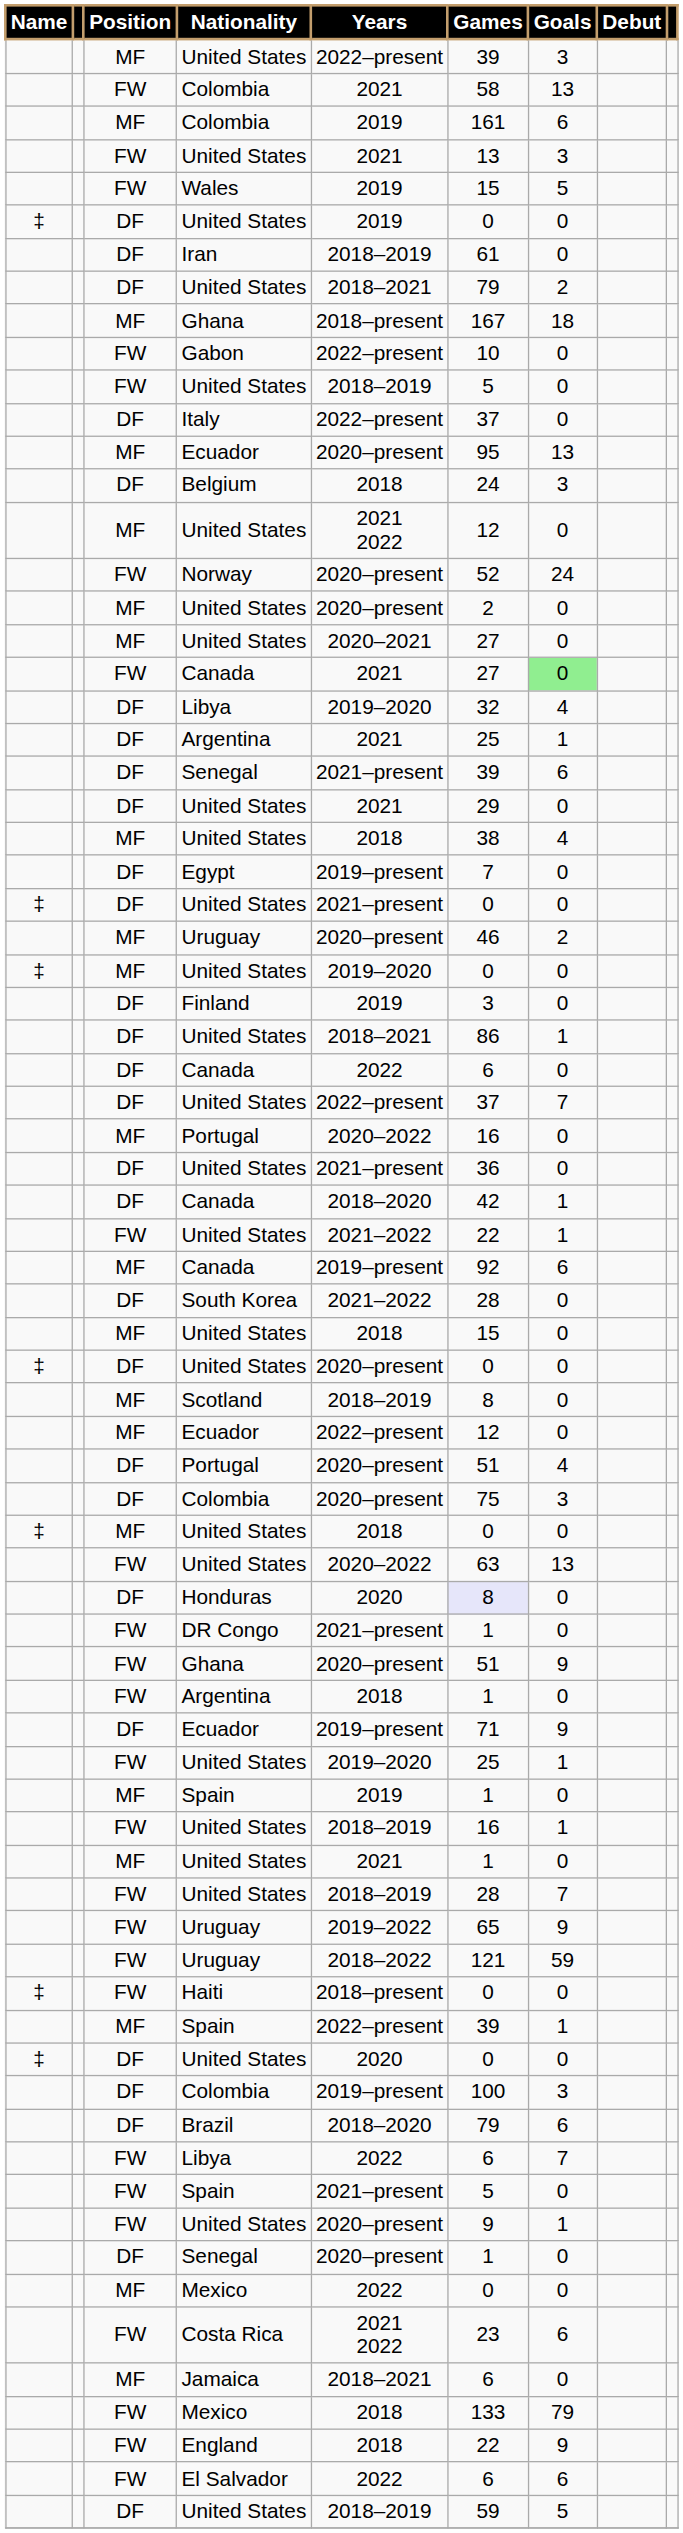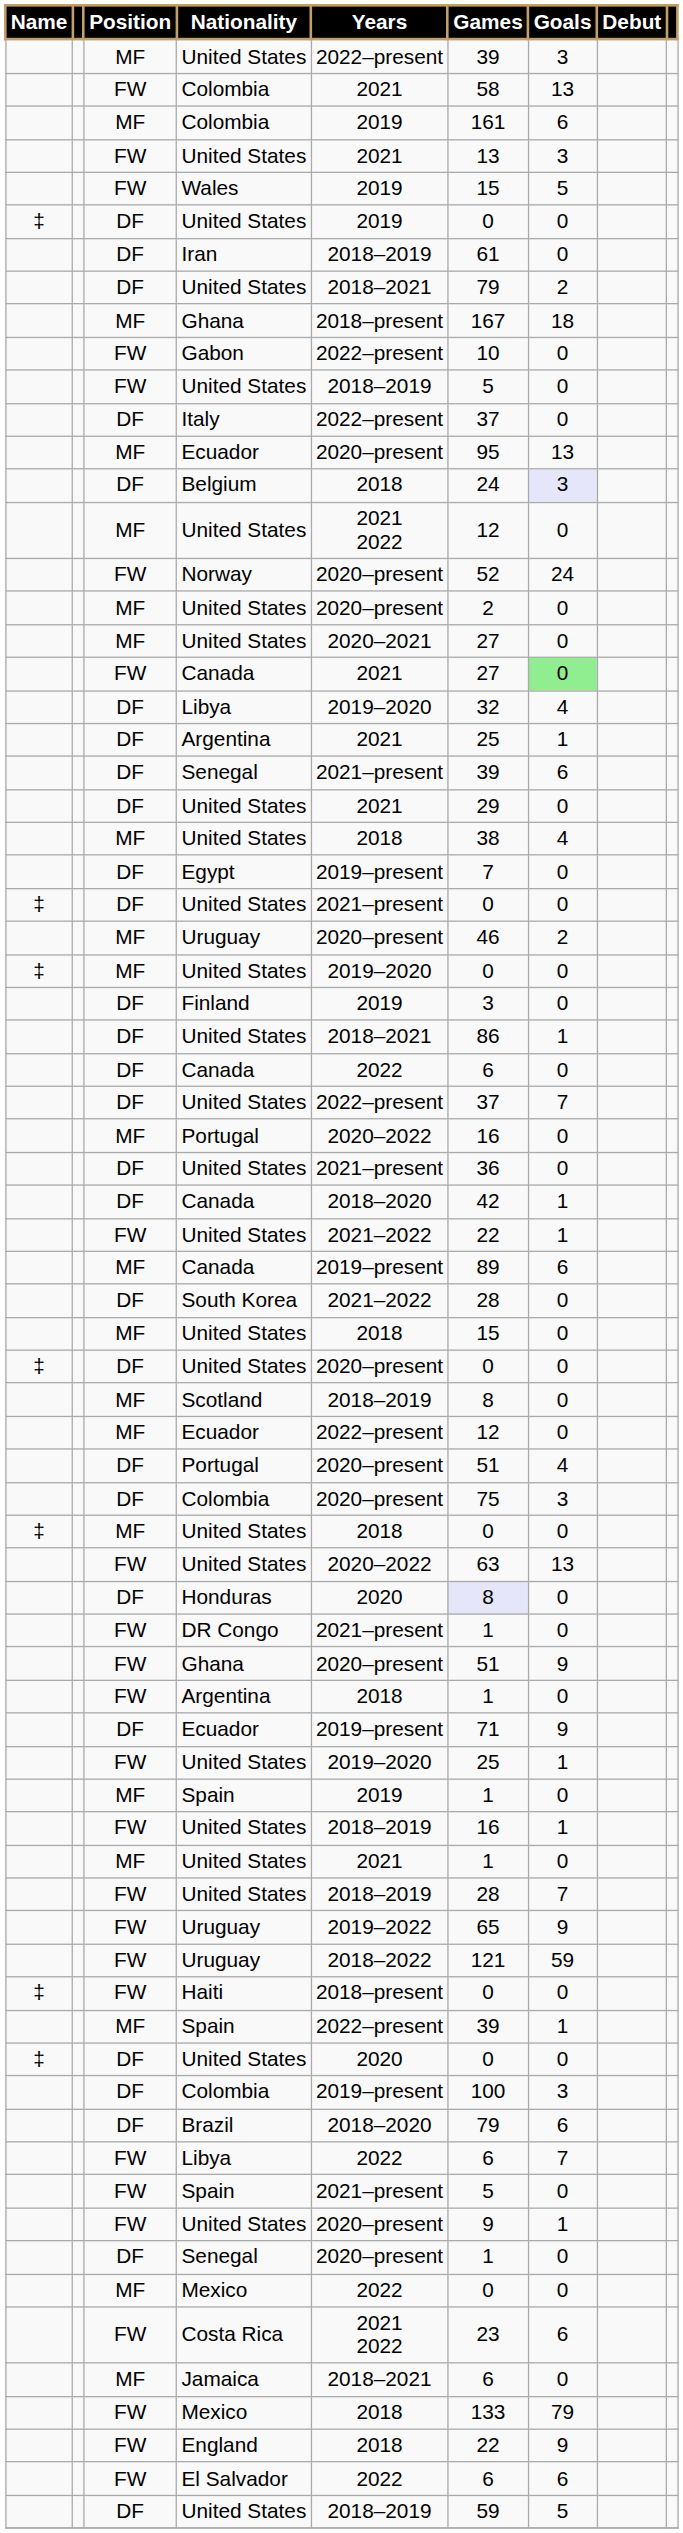 <table class="wikitable sortable" style="text-align:center">
 <tr>
 <th style="background:#000000; color:#FFFFFF; border:2px solid #C39E6D;" scope="col">Name</th>
 <th style="background:#000000; color:#FFFFFF; border:2px solid #C39E6D;" scope="col"></th>
 <th style="background:#000000; color:#FFFFFF; border:2px solid #C39E6D;" scope="col">Position</th>
 <th style="background:#000000; color:#FFFFFF; border:2px solid #C39E6D;" scope="col">Nationality</th>
 <th style="background:#000000; color:#FFFFFF; border:2px solid #C39E6D;" scope="col">Years</th>
 <th style="background:#000000; color:#FFFFFF; border:2px solid #C39E6D;" scope="col">Games</th>
 <th style="background:#000000; color:#FFFFFF; border:2px solid #C39E6D;" scope="col">Goals</th>
 <th style="background:#000000; color:#FFFFFF; border:2px solid #C39E6D;" scope="col">Debut</th>
 <th style="background:#000000; color:#FFFFFF; border:2px solid #C39E6D;" scope="col" class="unsortable"></th>
 </tr>
 <tr>
 <td align="center"></td>
 <td></td>
 <td>MF</td>
 <td align="left"> United States</td>
 <td>2022–present</td>
 <td>39</td>
 <td>3</td>
 <td></td>
 <td></td>
 </tr>
 <tr>
 <td align="center"></td>
 <td></td>
 <td>FW</td>
 <td align="left"> Colombia</td>
 <td>2021</td>
 <td>58</td>
 <td>13</td>
 <td></td>
 <td></td>
 </tr>
 <tr>
 <td align="center"></td>
 <td></td>
 <td>MF</td>
 <td align="left"> Colombia</td>
 <td>2019</td>
 <td>161</td>
 <td>6</td>
 <td></td>
 <td></td>
 </tr>
 <tr>
 <td align="center"></td>
 <td></td>
 <td>FW</td>
 <td align="left"> United States</td>
 <td>2021</td>
 <td>13</td>
 <td>3</td>
 <td></td>
 <td></td>
 </tr>
 <tr>
 <td align="center"></td>
 <td></td>
 <td>FW</td>
 <td align="left"> Wales</td>
 <td>2019</td>
 <td>15</td>
 <td>5</td>
 <td></td>
 <td></td>
 </tr>
 <tr>
 <td align="center"> ‡</td>
 <td></td>
 <td>DF</td>
 <td align="left"> United States</td>
 <td>2019</td>
 <td>0</td>
 <td>0</td>
 <td></td>
 <td></td>
 </tr>
 <tr>
 <td align="center"></td>
 <td></td>
 <td>DF</td>
 <td align="left"> Iran</td>
 <td>2018–2019</td>
 <td>61</td>
 <td>0</td>
 <td></td>
 <td></td>
 </tr>
 <tr>
 <td align="center"></td>
 <td></td>
 <td>DF</td>
 <td align="left"> United States</td>
 <td>2018–2021</td>
 <td>79</td>
 <td>2</td>
 <td></td>
 <td></td>
 </tr>
 <tr>
 <td align="center"></td>
 <td></td>
 <td>MF</td>
 <td align="left"> Ghana</td>
 <td>2018–present</td>
 <td>167</td>
 <td>18</td>
 <td></td>
 <td></td>
 </tr>
 <tr>
 <td align="center"></td>
 <td></td>
 <td>FW</td>
 <td align="left"> Gabon</td>
 <td>2022–present</td>
 <td>10</td>
 <td>0</td>
 <td></td>
 <td></td>
 </tr>
 <tr>
 <td align="center"></td>
 <td></td>
 <td>FW</td>
 <td align="left"> United States</td>
 <td>2018–2019</td>
 <td>5</td>
 <td>0</td>
 <td></td>
 <td></td>
 </tr>
 <tr>
 <td align="center"></td>
 <td></td>
 <td>DF</td>
 <td align="left"> Italy</td>
 <td>2022–present</td>
 <td>37</td>
 <td>0</td>
 <td></td>
 <td></td>
 </tr>
 <tr>
 <td align="center"></td>
 <td></td>
 <td>MF</td>
 <td align="left"> Ecuador</td>
 <td>2020–present</td>
 <td>95</td>
 <td>13</td>
 <td></td>
 <td></td>
 </tr>
 <tr>
 <td align="center"></td>
 <td></td>
 <td>DF</td>
 <td align="left"> Belgium</td>
 <td>2018</td>
 <td>24</td>
-<td>3</td>
+<td style="background: lavender;">3</td>
 <td></td>
 <td></td>
 </tr>
 <tr>
 <td align="center"></td>
 <td></td>
 <td>MF</td>
 <td align="left"> United States</td>
 <td>2021<br>2022</td>
 <td>12</td>
 <td>0</td>
 <td></td>
 <td></td>
 </tr>
 <tr>
 <td align="center"></td>
 <td></td>
 <td>FW</td>
 <td align="left"> Norway</td>
 <td>2020–present</td>
 <td>52</td>
 <td>24</td>
 <td></td>
 <td></td>
 </tr>
 <tr>
 <td align="center"></td>
 <td></td>
 <td>MF</td>
 <td align="left"> United States</td>
 <td>2020–present</td>
 <td>2</td>
 <td>0</td>
 <td></td>
 <td></td>
 </tr>
 <tr>
 <td align="center"></td>
 <td></td>
 <td>MF</td>
 <td align="left"> United States</td>
 <td>2020–2021</td>
 <td>27</td>
 <td>0</td>
 <td></td>
 <td></td>
 </tr>
 <tr>
 <td align="center"></td>
 <td></td>
 <td>FW</td>
 <td align="left"> Canada</td>
 <td>2021</td>
 <td>27</td>
 <td style="background: lightgreen;">0</td>
 <td></td>
 <td></td>
 </tr>
 <tr>
 <td align="center"></td>
 <td></td>
 <td>DF</td>
 <td align="left"> Libya</td>
 <td>2019–2020</td>
 <td>32</td>
 <td>4</td>
 <td></td>
 <td></td>
 </tr>
 <tr>
 <td align="center"></td>
 <td></td>
 <td>DF</td>
 <td align="left"> Argentina</td>
 <td>2021</td>
 <td>25</td>
 <td>1</td>
 <td></td>
 <td></td>
 </tr>
 <tr>
 <td align="center"></td>
 <td></td>
 <td>DF</td>
 <td align="left"> Senegal</td>
 <td>2021–present</td>
 <td>39</td>
 <td>6</td>
 <td></td>
 <td></td>
 </tr>
 <tr>
 <td align="center"></td>
 <td></td>
 <td>DF</td>
 <td align="left"> United States</td>
 <td>2021</td>
 <td>29</td>
 <td>0</td>
 <td></td>
 <td></td>
 </tr>
 <tr>
 <td align="center"></td>
 <td></td>
 <td>MF</td>
 <td align="left"> United States</td>
 <td>2018</td>
 <td>38</td>
 <td>4</td>
 <td></td>
 <td></td>
 </tr>
 <tr>
 <td align="center"></td>
 <td></td>
 <td>DF</td>
 <td align="left"> Egypt</td>
 <td>2019–present</td>
 <td>7</td>
 <td>0</td>
 <td></td>
 <td></td>
 </tr>
 <tr>
 <td align="center"> ‡</td>
 <td></td>
 <td>DF</td>
 <td align="left"> United States</td>
 <td>2021–present</td>
 <td>0</td>
 <td>0</td>
 <td></td>
 <td></td>
 </tr>
 <tr>
 <td align="center"></td>
 <td></td>
 <td>MF</td>
 <td align="left"> Uruguay</td>
 <td>2020–present</td>
 <td>46</td>
 <td>2</td>
 <td></td>
 <td></td>
 </tr>
 <tr>
 <td align="center"> ‡</td>
 <td></td>
 <td>MF</td>
 <td align="left"> United States</td>
 <td>2019–2020</td>
 <td>0</td>
 <td>0</td>
 <td></td>
 <td></td>
 </tr>
 <tr>
 <td align="center"></td>
 <td></td>
 <td>DF</td>
 <td align="left"> Finland</td>
 <td>2019</td>
 <td>3</td>
 <td>0</td>
 <td></td>
 <td></td>
 </tr>
 <tr>
 <td align="center"></td>
 <td></td>
 <td>DF</td>
 <td align="left"> United States</td>
 <td>2018–2021</td>
 <td>86</td>
 <td>1</td>
 <td></td>
 <td></td>
 </tr>
 <tr>
 <td align="center"></td>
 <td></td>
 <td>DF</td>
 <td align="left"> Canada</td>
 <td>2022</td>
 <td>6</td>
 <td>0</td>
 <td></td>
 <td></td>
 </tr>
 <tr>
 <td align="center"></td>
 <td></td>
 <td>DF</td>
 <td align="left"> United States</td>
 <td>2022–present</td>
 <td>37</td>
 <td>7</td>
 <td></td>
 <td></td>
 </tr>
 <tr>
 <td align="center"></td>
 <td></td>
 <td>MF</td>
 <td align="left"> Portugal</td>
 <td>2020–2022</td>
 <td>16</td>
 <td>0</td>
 <td></td>
 <td></td>
 </tr>
 <tr>
 <td align="center"></td>
 <td></td>
 <td>DF</td>
 <td align="left"> United States</td>
 <td>2021–present</td>
 <td>36</td>
 <td>0</td>
 <td></td>
 <td></td>
 </tr>
 <tr>
 <td align="center"></td>
 <td></td>
 <td>DF</td>
 <td align="left"> Canada</td>
 <td>2018–2020</td>
 <td>42</td>
 <td>1</td>
 <td></td>
 <td></td>
 </tr>
 <tr>
 <td align="center"></td>
 <td></td>
 <td>FW</td>
 <td align="left"> United States</td>
 <td>2021–2022</td>
 <td>22</td>
 <td>1</td>
 <td></td>
 <td></td>
 </tr>
 <tr>
 <td align="center"></td>
 <td></td>
 <td>MF</td>
 <td align="left"> Canada</td>
 <td>2019–present</td>
-<td>92</td>
+<td>89</td>
 <td>6</td>
 <td></td>
 <td></td>
 </tr>
 <tr>
 <td align="center"></td>
 <td></td>
 <td>DF</td>
 <td align="left"> South Korea</td>
 <td>2021–2022</td>
 <td>28</td>
 <td>0</td>
 <td></td>
 <td></td>
 </tr>
 <tr>
 <td align="center"></td>
 <td></td>
 <td>MF</td>
 <td align="left"> United States</td>
 <td>2018</td>
 <td>15</td>
 <td>0</td>
 <td></td>
 <td></td>
 </tr>
 <tr>
 <td align="center"> ‡</td>
 <td></td>
 <td>DF</td>
 <td align="left"> United States</td>
 <td>2020–present</td>
 <td>0</td>
 <td>0</td>
 <td></td>
 <td></td>
 </tr>
 <tr>
 <td align="center"></td>
 <td></td>
 <td>MF</td>
 <td align="left"> Scotland</td>
 <td>2018–2019</td>
 <td>8</td>
 <td>0</td>
 <td></td>
 <td></td>
 </tr>
 <tr>
 <td align="center"></td>
 <td></td>
 <td>MF</td>
 <td align="left"> Ecuador</td>
 <td>2022–present</td>
 <td>12</td>
 <td>0</td>
 <td></td>
 <td></td>
 </tr>
 <tr>
 <td align="center"></td>
 <td></td>
 <td>DF</td>
 <td align="left"> Portugal</td>
 <td>2020–present</td>
 <td>51</td>
 <td>4</td>
 <td></td>
 <td></td>
 </tr>
 <tr>
 <td align="center"></td>
 <td></td>
 <td>DF</td>
 <td align="left"> Colombia</td>
 <td>2020–present</td>
 <td>75</td>
 <td>3</td>
 <td></td>
 <td></td>
 </tr>
 <tr>
 <td align="center"> ‡</td>
 <td></td>
 <td>MF</td>
 <td align="left"> United States</td>
 <td>2018</td>
 <td>0</td>
 <td>0</td>
 <td></td>
 <td></td>
 </tr>
 <tr>
 <td align="center"></td>
 <td></td>
 <td>FW</td>
 <td align="left"> United States</td>
 <td>2020–2022</td>
 <td>63</td>
 <td>13</td>
 <td></td>
 <td></td>
 </tr>
 <tr>
 <td align="center"></td>
 <td></td>
 <td>DF</td>
 <td align="left"> Honduras</td>
 <td>2020</td>
 <td style="background: lavender;">8</td>
 <td>0</td>
 <td></td>
 <td></td>
 </tr>
 <tr>
 <td align="center"></td>
 <td></td>
 <td>FW</td>
 <td align="left"> DR Congo</td>
 <td>2021–present</td>
 <td>1</td>
 <td>0</td>
 <td></td>
 <td></td>
 </tr>
 <tr>
 <td align="center"></td>
 <td></td>
 <td>FW</td>
 <td align="left"> Ghana</td>
 <td>2020–present</td>
 <td>51</td>
 <td>9</td>
 <td></td>
 <td></td>
 </tr>
 <tr>
 <td align="center"></td>
 <td></td>
 <td>FW</td>
 <td align="left"> Argentina</td>
 <td>2018</td>
 <td>1</td>
 <td>0</td>
 <td></td>
 <td></td>
 </tr>
 <tr>
 <td align="center"></td>
 <td></td>
 <td>DF</td>
 <td align="left"> Ecuador</td>
 <td>2019–present</td>
 <td>71</td>
 <td>9</td>
 <td></td>
 <td></td>
 </tr>
 <tr>
 <td align="center"></td>
 <td></td>
 <td>FW</td>
 <td align="left"> United States</td>
 <td>2019–2020</td>
 <td>25</td>
 <td>1</td>
 <td></td>
 <td></td>
 </tr>
 <tr>
 <td align="center"></td>
 <td></td>
 <td>MF</td>
 <td align="left"> Spain</td>
 <td>2019</td>
 <td>1</td>
 <td>0</td>
 <td></td>
 <td></td>
 </tr>
 <tr>
 <td align="center"></td>
 <td></td>
 <td>FW</td>
 <td align="left"> United States</td>
 <td>2018–2019</td>
 <td>16</td>
 <td>1</td>
 <td></td>
 <td></td>
 </tr>
 <tr>
 <td align="center"></td>
 <td></td>
 <td>MF</td>
 <td align="left"> United States</td>
 <td>2021</td>
 <td>1</td>
 <td>0</td>
 <td></td>
 <td></td>
 </tr>
 <tr>
 <td align="center"></td>
 <td></td>
 <td>FW</td>
 <td align="left"> United States</td>
 <td>2018–2019</td>
 <td>28</td>
 <td>7</td>
 <td></td>
 <td></td>
 </tr>
 <tr>
 <td align="center"></td>
 <td></td>
 <td>FW</td>
 <td align="left"> Uruguay</td>
 <td>2019–2022</td>
 <td>65</td>
 <td>9</td>
 <td></td>
 <td></td>
 </tr>
 <tr>
 <td align="center"></td>
 <td></td>
 <td>FW</td>
 <td align="left"> Uruguay</td>
 <td>2018–2022</td>
 <td>121</td>
 <td>59</td>
 <td></td>
 <td></td>
 </tr>
 <tr>
 <td align="center"> ‡</td>
 <td></td>
 <td>FW</td>
 <td align="left"> Haiti</td>
 <td>2018–present</td>
 <td>0</td>
 <td>0</td>
 <td></td>
 <td></td>
 </tr>
 <tr>
 <td align="center"></td>
 <td></td>
 <td>MF</td>
 <td align="left"> Spain</td>
 <td>2022–present</td>
 <td>39</td>
 <td>1</td>
 <td></td>
 <td></td>
 </tr>
 <tr>
 <td align="center"> ‡</td>
 <td></td>
 <td>DF</td>
 <td align="left"> United States</td>
 <td>2020</td>
 <td>0</td>
 <td>0</td>
 <td></td>
 <td></td>
 </tr>
 <tr>
 <td align="center"></td>
 <td></td>
 <td>DF</td>
 <td align="left"> Colombia</td>
 <td>2019–present</td>
 <td>100</td>
 <td>3</td>
 <td></td>
 <td></td>
 </tr>
 <tr>
 <td align="center"></td>
 <td></td>
 <td>DF</td>
 <td align="left"> Brazil</td>
 <td>2018–2020</td>
 <td>79</td>
 <td>6</td>
 <td></td>
 <td></td>
 </tr>
 <tr>
 <td align="center"></td>
 <td></td>
 <td>FW</td>
 <td align="left"> Libya</td>
 <td>2022</td>
 <td>6</td>
 <td>7</td>
 <td></td>
 <td></td>
 </tr>
 <tr>
 <td align="center"></td>
 <td></td>
 <td>FW</td>
 <td align="left"> Spain</td>
 <td>2021–present</td>
 <td>5</td>
 <td>0</td>
 <td></td>
 <td></td>
 </tr>
 <tr>
 <td align="center"></td>
 <td></td>
 <td>FW</td>
 <td align="left"> United States</td>
 <td>2020–present</td>
 <td>9</td>
 <td>1</td>
 <td></td>
 <td></td>
 </tr>
 <tr>
 <td align="center"></td>
 <td></td>
 <td>DF</td>
 <td align="left"> Senegal</td>
 <td>2020–present</td>
 <td>1</td>
 <td>0</td>
 <td></td>
 <td></td>
 </tr>
 <tr>
 <td align="center"></td>
 <td></td>
 <td>MF</td>
 <td align="left"> Mexico</td>
 <td>2022</td>
 <td>0</td>
 <td>0</td>
 <td></td>
 <td></td>
 </tr>
 <tr>
 <td align="center"></td>
 <td></td>
 <td>FW</td>
 <td align="left"> Costa Rica</td>
 <td>2021<br>2022</td>
 <td>23</td>
 <td>6</td>
 <td></td>
 <td></td>
 </tr>
 <tr>
 <td align="center"></td>
 <td></td>
 <td>MF</td>
 <td align="left"> Jamaica</td>
 <td>2018–2021</td>
 <td>6</td>
 <td>0</td>
 <td></td>
 <td></td>
 </tr>
 <tr>
 <td align="center"></td>
 <td></td>
 <td>FW</td>
 <td align="left"> Mexico</td>
 <td>2018</td>
 <td>133</td>
 <td>79</td>
 <td></td>
 <td></td>
 </tr>
 <tr>
 <td align="center"></td>
 <td></td>
 <td>FW</td>
 <td align="left"> England</td>
 <td>2018</td>
 <td>22</td>
 <td>9</td>
 <td></td>
 <td></td>
 </tr>
 <tr>
 <td align="center"></td>
 <td></td>
 <td>FW</td>
 <td align="left"> El Salvador</td>
 <td>2022</td>
 <td>6</td>
 <td>6</td>
 <td></td>
 <td></td>
 </tr>
 <tr>
 <td align="center"></td>
 <td></td>
 <td>DF</td>
 <td align="left"> United States</td>
 <td>2018–2019</td>
 <td>59</td>
 <td>5</td>
 <td></td>
 <td></td>
 </tr>
 <tr>
 </tr>
 </table>
